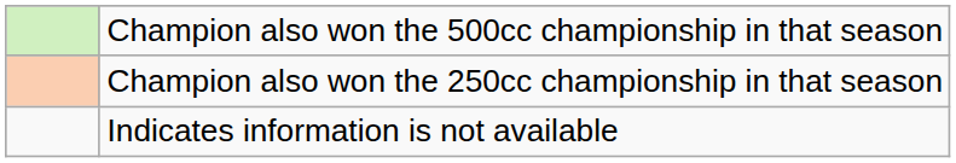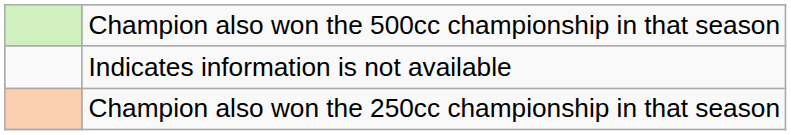 <table class="wikitable" border="1">
 <tr>
 <td width=40px align=center style="background-color:#D0F0C0"></td>
 <td>Champion also won the 500cc championship in that season</td>
 </tr>
 <tr>
+<td align=center></td>
+<td>Indicates information is not available</td>
+</tr>
+<tr>
 <td width=40px align=center style="background-color:#FBCEB1"></td>
 <td>Champion also won the 250cc championship in that season</td>
 </tr>
-<tr>
-<td align=center></td>
-<td>Indicates information is not available</td>
-</tr>
 </table>
